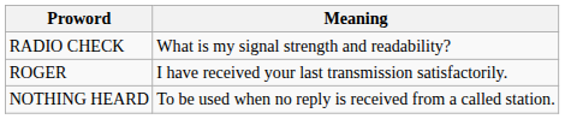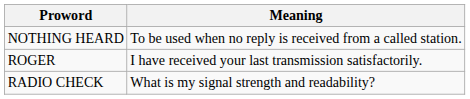 <table class="wikitable">
 <tr>
 <th>Proword</th>
 <th>Meaning</th>
 </tr>
 <tr>
-<td>RADIO CHECK</td>
-<td>What is my signal strength and readability?</td>
+<td>NOTHING HEARD</td>
+<td>To be used when no reply is received from a called station.</td>
 </tr>
 <tr>
 <td>ROGER</td>
 <td>I have received your last transmission satisfactorily.</td>
 </tr>
 <tr>
-<td>NOTHING HEARD</td>
-<td>To be used when no reply is received from a called station.</td>
+<td>RADIO CHECK</td>
+<td>What is my signal strength and readability?</td>
 </tr>
 </table>
